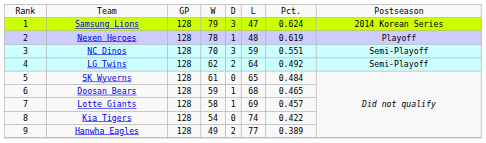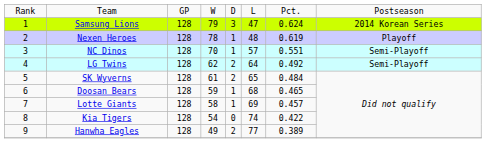 <table class="wikitable" style="text-align:center; width:60%;">
 <tr>
 <td>Rank</td>
 <td>Team</td>
 <td>GP</td>
 <td>W</td>
 <td>D</td>
 <td>L</td>
 <td>Pct.</td>
 <td>Postseason</td>
 </tr>
 <tr bgcolor="#ccffzz">
 <td>1</td>
 <td><a href='#'>Samsung Lions</a></td>
 <td>128</td>
 <td>79</td>
 <td>3</td>
 <td>47</td>
 <td>0.624</td>
 <td>2014 Korean Series</td>
 </tr>
 <tr bgcolor="#ccccff">
 <td>2</td>
 <td><a href='#'>Nexen Heroes</a></td>
 <td>128</td>
 <td>78</td>
 <td>1</td>
 <td>48</td>
 <td>0.619</td>
 <td>Playoff</td>
 </tr>
 <tr bgcolor="#ccffff">
 <td>3</td>
 <td><a href='#'>NC Dinos</a></td>
 <td>128</td>
 <td>70</td>
-<td>3</td>
-<td>59</td>
+<td>1</td>
+<td>57</td>
 <td>0.551</td>
 <td>Semi-Playoff</td>
 </tr>
 <tr bgcolor="#ccffff">
 <td>4</td>
 <td><a href='#'>LG Twins</a></td>
 <td>128</td>
 <td>62</td>
 <td>2</td>
 <td>64</td>
 <td>0.492</td>
 <td>Semi-Playoff</td>
 </tr>
 <tr>
 <td>5</td>
 <td><a href='#'>SK Wyverns</a></td>
 <td>128</td>
 <td>61</td>
-<td>0</td>
+<td>2</td>
 <td>65</td>
 <td>0.484</td>
 <td rowspan="5"><em>Did not qualify</em></td>
 </tr>
 <tr>
 <td>6</td>
 <td><a href='#'>Doosan Bears</a></td>
 <td>128</td>
 <td>59</td>
 <td>1</td>
 <td>68</td>
 <td>0.465</td>
 </tr>
 <tr>
 <td>7</td>
 <td><a href='#'>Lotte Giants</a></td>
 <td>128</td>
 <td>58</td>
 <td>1</td>
 <td>69</td>
 <td>0.457</td>
 </tr>
 <tr>
 <td>8</td>
 <td><a href='#'>Kia Tigers</a></td>
 <td>128</td>
 <td>54</td>
 <td>0</td>
 <td>74</td>
 <td>0.422</td>
 </tr>
 <tr>
 <td>9</td>
 <td><a href='#'>Hanwha Eagles</a></td>
 <td>128</td>
 <td>49</td>
 <td>2</td>
 <td>77</td>
 <td>0.389</td>
 </tr>
 <tr>
 </tr>
 </table>
